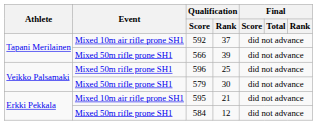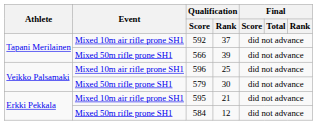 <table class=wikitable style="font-size:90%">
 <tr>
 <th rowspan="2">Athlete</th>
 <th rowspan="2">Event</th>
 <th colspan="2">Qualification</th>
 <th colspan="3">Final</th>
 </tr>
 <tr>
 <th>Score</th>
 <th>Rank</th>
 <th>Score</th>
 <th>Total</th>
 <th>Rank</th>
 </tr>
 <tr>
 <td rowspan="2"><a href='#'>Tapani Merilainen</a></td>
 <td><a href='#'>Mixed 10m air rifle prone SH1</a></td>
 <td align=center>592</td>
 <td align=center>37</td>
 <td align=center colspan="3">did not advance</td>
 </tr>
 <tr>
 <td><a href='#'>Mixed 50m rifle prone SH1</a></td>
 <td align=center>566</td>
 <td align=center>39</td>
 <td align=center colspan="3">did not advance</td>
 </tr>
 <tr>
 <td rowspan="2"><a href='#'>Veikko Palsamaki</a></td>
-<td><a href='#'>Mixed 50m rifle prone SH1</a></td>
+<td><a href='#'>Mixed 10m air rifle prone SH1</a></td>
 <td align=center>596</td>
 <td align=center>25</td>
 <td align=center colspan="3">did not advance</td>
 </tr>
 <tr>
 <td><a href='#'>Mixed 50m rifle prone SH1</a></td>
 <td align=center>579</td>
 <td align=center>30</td>
 <td align=center colspan="3">did not advance</td>
 </tr>
 <tr>
 <td rowspan="2"><a href='#'>Erkki Pekkala</a></td>
 <td><a href='#'>Mixed 10m air rifle prone SH1</a></td>
 <td align=center>595</td>
 <td align=center>21</td>
 <td align=center colspan="3">did not advance</td>
 </tr>
 <tr>
 <td><a href='#'>Mixed 50m rifle prone SH1</a></td>
 <td align=center>584</td>
 <td align=center>12</td>
 <td align=center colspan="3">did not advance</td>
 </tr>
 </table>
